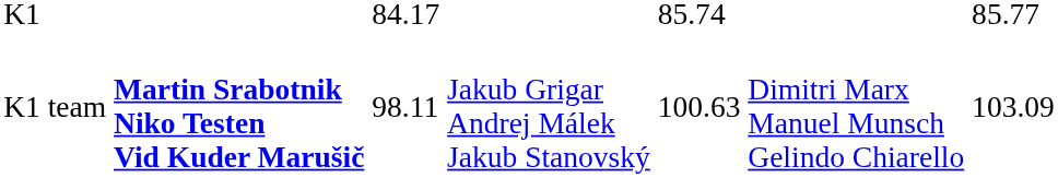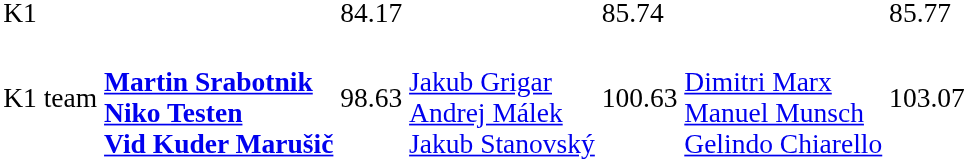 <table>
 <tr>
 <td>K1</td>
 <td></td>
 <td>84.17</td>
 <td></td>
 <td>85.74</td>
 <td></td>
 <td>85.77</td>
 </tr>
 <tr>
 <td>K1 team</td>
 <td><strong><br><a href='#'>Martin Srabotnik</a><br><a href='#'>Niko Testen</a><br><a href='#'>Vid Kuder Marušič</a></strong></td>
-<td>98.11</td>
+<td>98.63</td>
 <td><br><a href='#'>Jakub Grigar</a><br><a href='#'>Andrej Málek</a><br><a href='#'>Jakub Stanovský</a></td>
 <td>100.63</td>
 <td><br><a href='#'>Dimitri Marx</a><br><a href='#'>Manuel Munsch</a><br><a href='#'>Gelindo Chiarello</a></td>
-<td>103.09</td>
+<td>103.07</td>
 </tr>
 </table>
